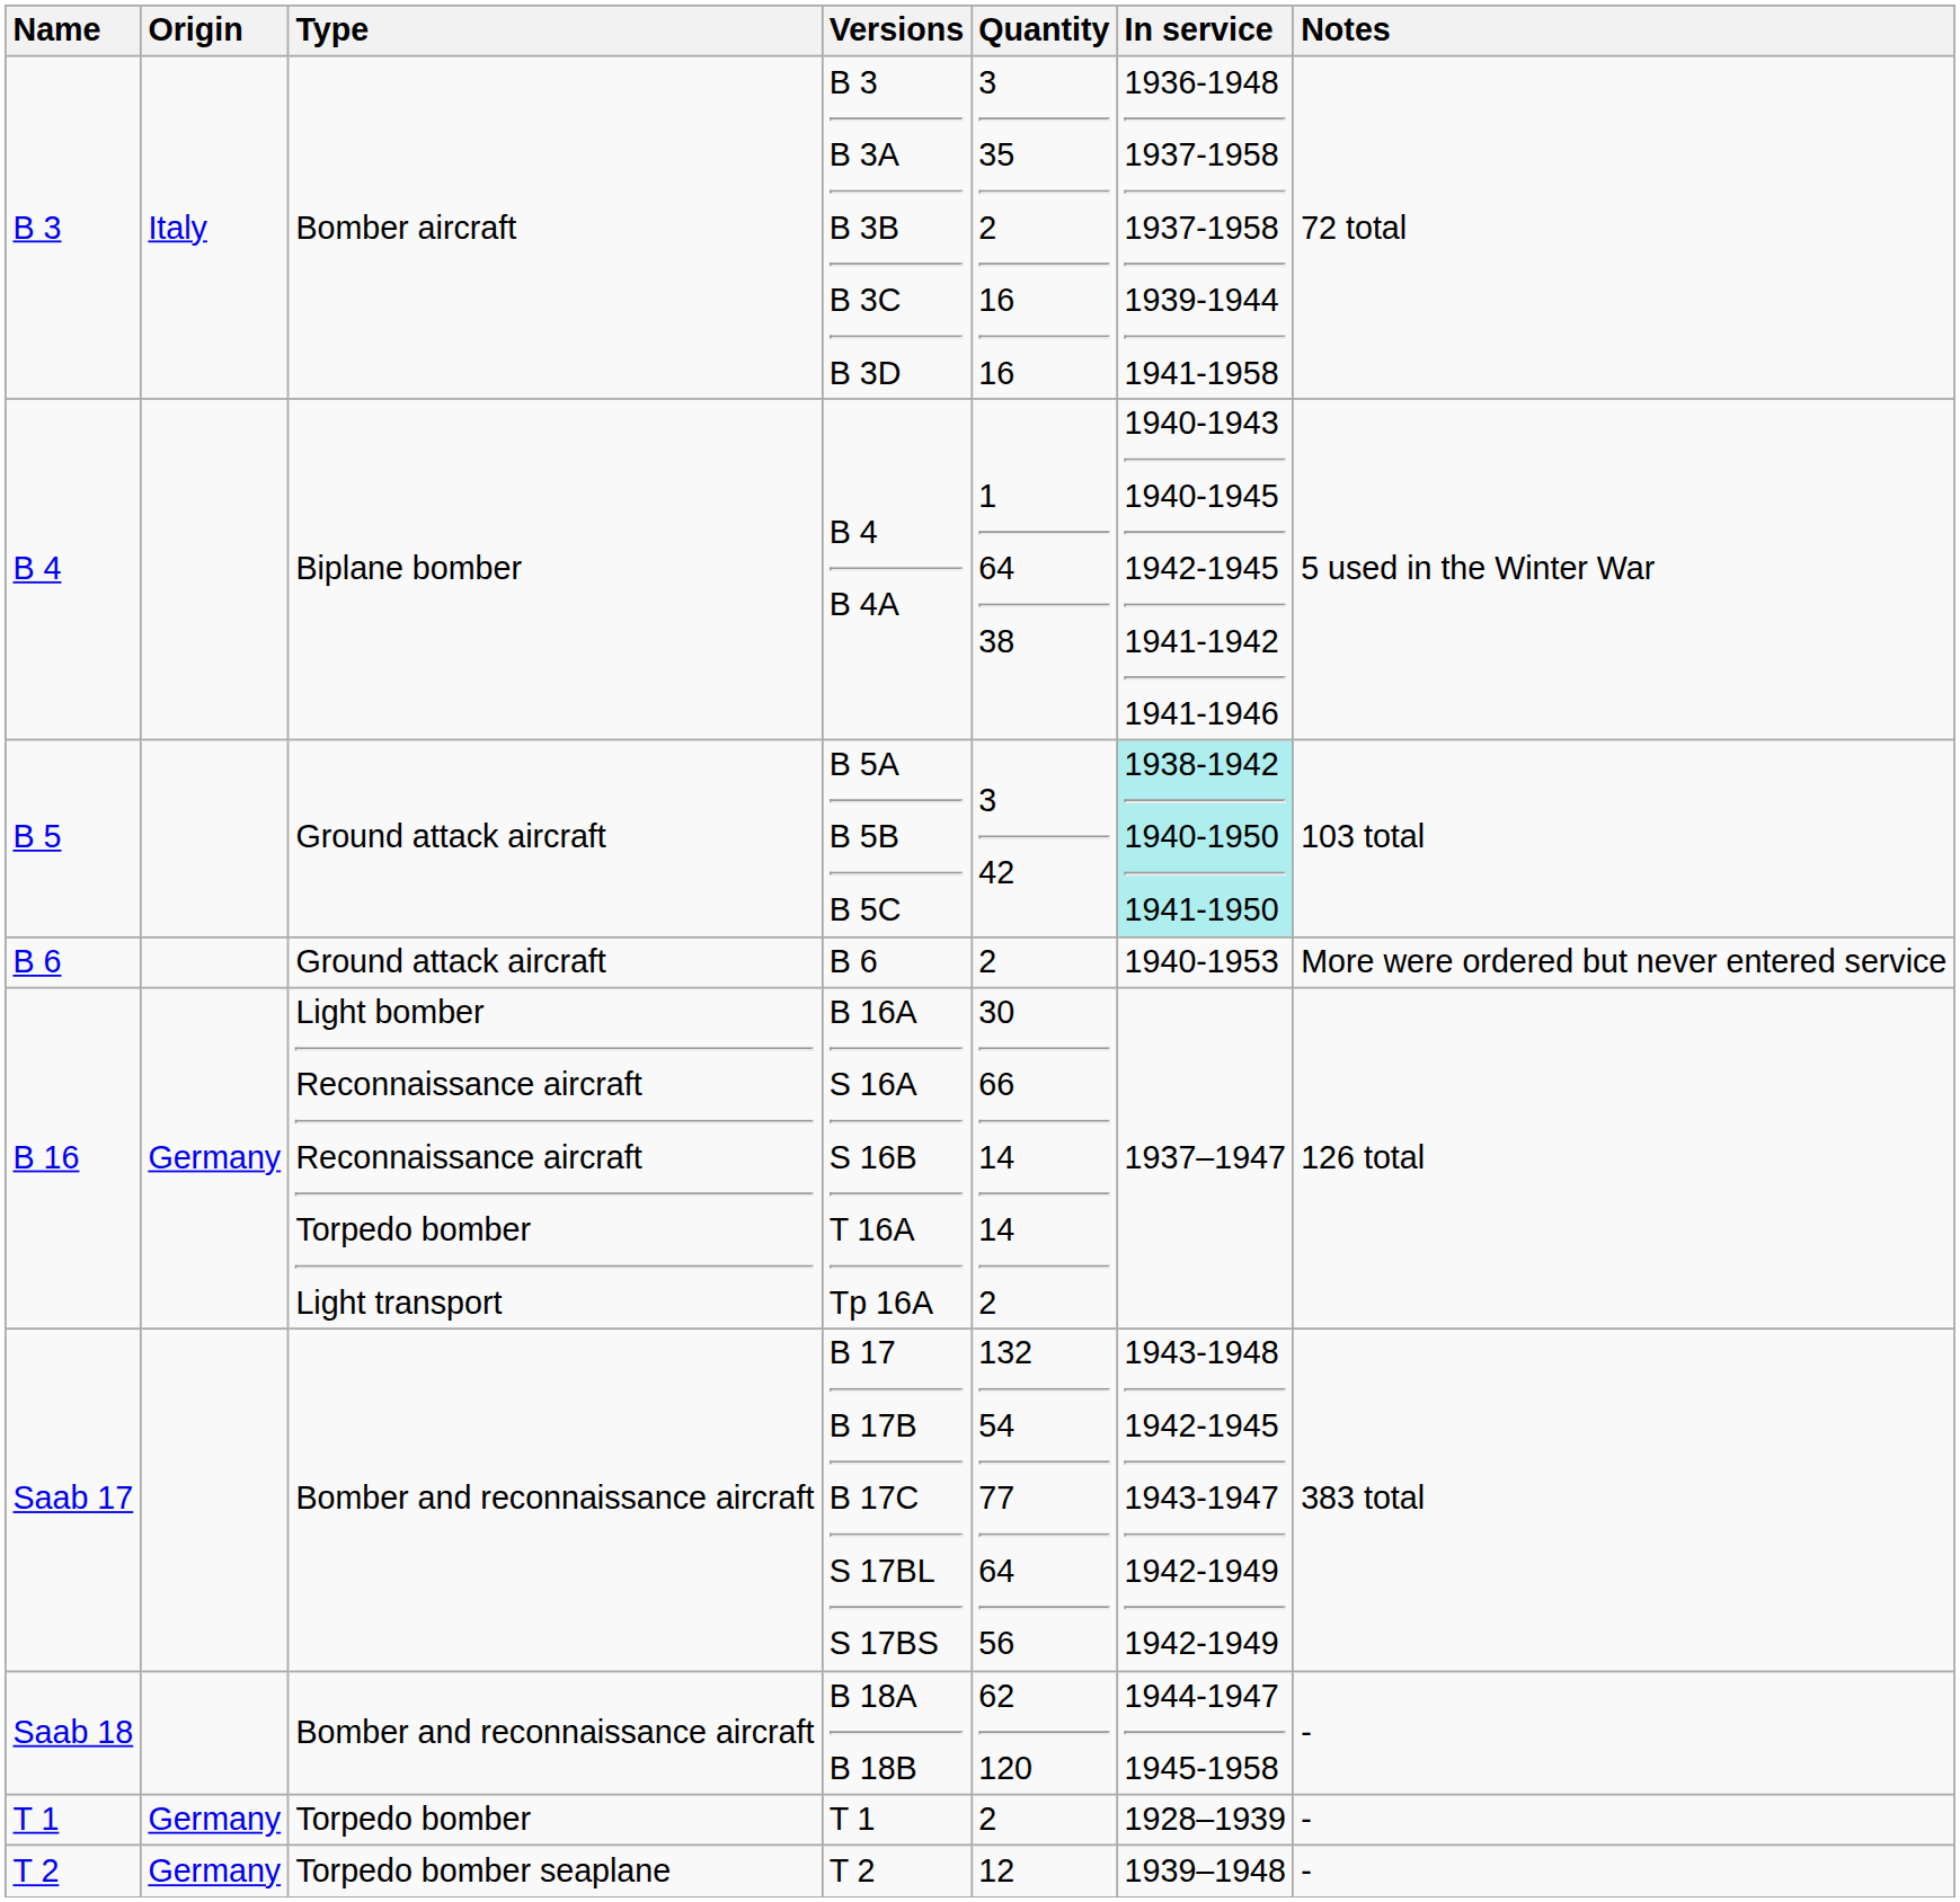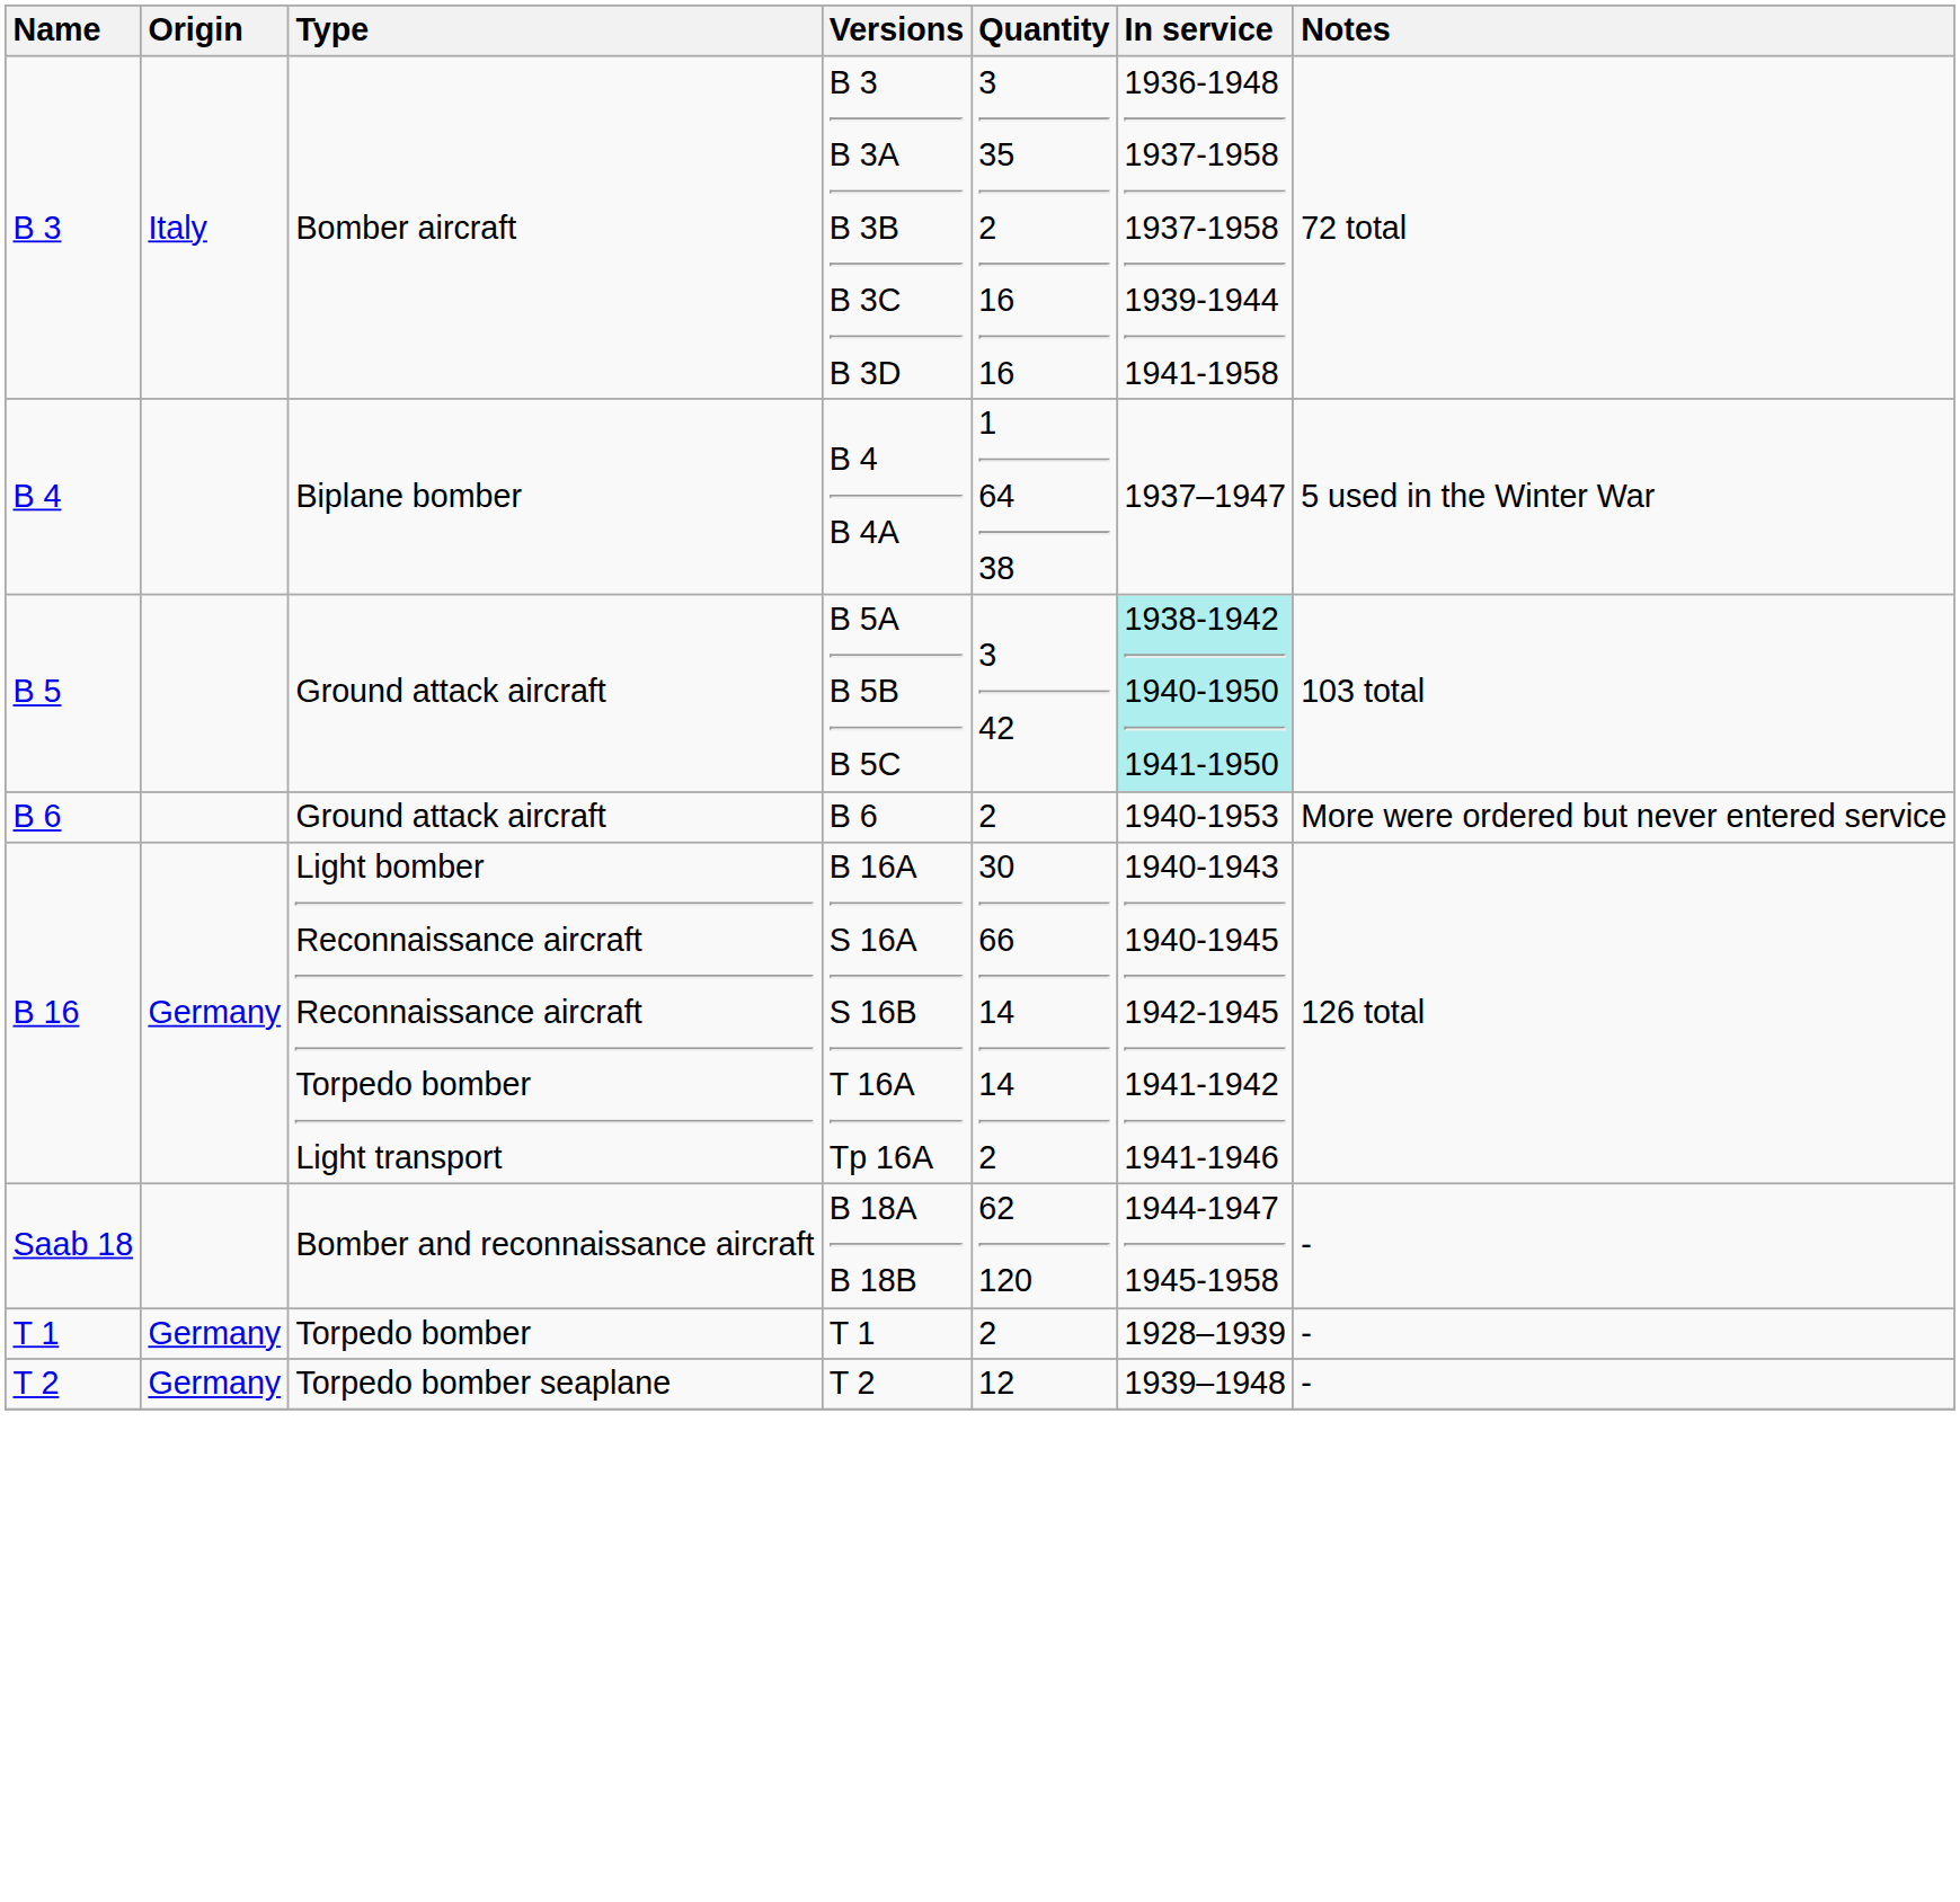 <table class="wikitable">
 <tr>
 <th style="text-align:left">Name</th>
 <th style="text-align:left">Origin</th>
 <th style="text-align:left">Type</th>
 <th style="text-align:left">Versions</th>
 <th style="text-align:left">Quantity</th>
 <th style="text-align:left">In service</th>
 <th style="text-align:left">Notes</th>
 </tr>
 <tr>
 <td><a href='#'>B 3</a></td>
 <td> <a href='#'>Italy</a><br></td>
 <td>Bomber aircraft</td>
 <td>B 3<hr>B 3A<hr>B 3B<hr>B 3C<hr>B 3D</td>
 <td>3<hr>35<hr>2<hr>16<hr>16</td>
 <td>1936-1948<hr>1937-1958<hr>1937-1958<hr>1939-1944<hr>1941-1958</td>
 <td>72 total</td>
 </tr>
 <tr>
 <td><a href='#'>B 4</a></td>
 <td></td>
 <td>Biplane bomber</td>
 <td>B 4<hr>B 4A</td>
 <td>1<hr>64<hr>38</td>
-<td>1940-1943<hr>1940-1945<hr>1942-1945<hr>1941-1942<hr>1941-1946</td>
+<td>1937–1947</td>
 <td>5 used in the Winter War</td>
 </tr>
 <tr>
 <td><a href='#'>B 5</a></td>
 <td></td>
 <td>Ground attack aircraft</td>
 <td>B 5A<hr>B 5B<hr>B 5C</td>
 <td>3<hr>42</td>
 <td style="background: paleturquoise;">1938-1942<hr>1940-1950<hr>1941-1950</td>
 <td>103 total</td>
 </tr>
 <tr>
 <td><a href='#'>B 6</a></td>
 <td><br></td>
 <td>Ground attack aircraft</td>
 <td>B 6</td>
 <td>2</td>
 <td>1940-1953</td>
 <td>More were ordered but never entered service</td>
 </tr>
 <tr>
 <td><a href='#'>B 16</a></td>
 <td> <a href='#'>Germany</a><br></td>
 <td>Light bomber<hr>Reconnaissance aircraft<hr>Reconnaissance aircraft<hr>Torpedo bomber<hr>Light transport</td>
 <td>B 16A<hr>S 16A<hr>S 16B<hr>T 16A<hr>Tp 16A</td>
 <td>30<hr>66<hr>14<hr>14<hr>2</td>
-<td>1937–1947</td>
+<td>1940-1943<hr>1940-1945<hr>1942-1945<hr>1941-1942<hr>1941-1946</td>
 <td>126 total</td>
-</tr>
-<tr>
-<td><a href='#'>Saab 17</a></td>
-<td></td>
-<td>Bomber and reconnaissance aircraft</td>
-<td>B 17<hr>B 17B<hr>B 17C<hr>S 17BL<hr>S 17BS</td>
-<td>132<hr>54<hr>77<hr>64<hr>56</td>
-<td>1943-1948<hr>1942-1945<hr>1943-1947<hr>1942-1949<hr>1942-1949</td>
-<td>383 total</td>
 </tr>
 <tr>
 <td><a href='#'>Saab 18</a></td>
 <td></td>
 <td>Bomber and reconnaissance aircraft</td>
 <td>B 18A<hr>B 18B</td>
 <td>62<hr>120</td>
 <td>1944-1947<hr>1945-1958</td>
 <td>-</td>
 </tr>
 <tr>
 <td><a href='#'>T 1</a></td>
 <td> <a href='#'>Germany</a><br></td>
 <td>Torpedo bomber</td>
 <td>T 1</td>
 <td>2</td>
 <td>1928–1939</td>
 <td>-</td>
 </tr>
 <tr>
 <td><a href='#'>T 2</a></td>
 <td> <a href='#'>Germany</a></td>
 <td>Torpedo bomber seaplane</td>
 <td>T 2</td>
 <td>12</td>
 <td>1939–1948</td>
 <td>-</td>
 </tr>
 <tr>
 </tr>
 </table>
